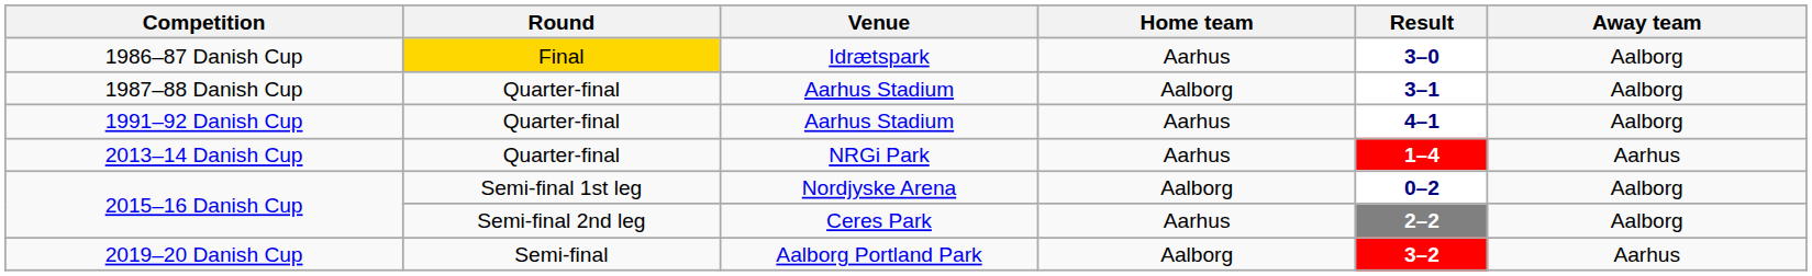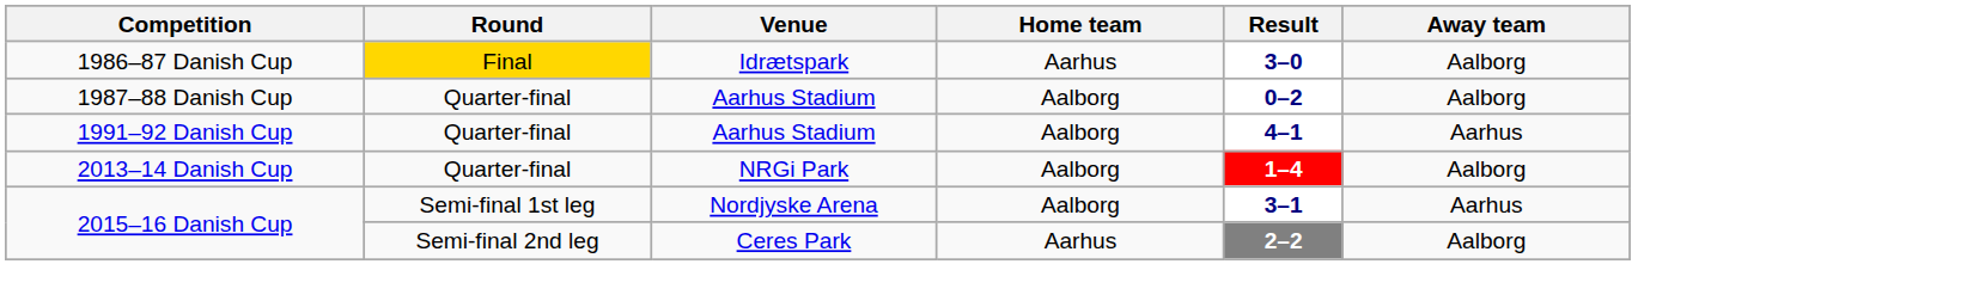 <table class="wikitable" style="text-align: center; width=20%; font-size: 11px">
 <tr>
 <th rowspan=1 width=15%>Competition</th>
 <th rowspan=1 width=12%>Round</th>
 <th rowspan=1 width=12%>Venue</th>
 <th rowspan=1 width=12%>Home team</th>
 <th rowspan=1 width=5%>Result</th>
 <th rowspan=1 width=12%>Away team</th>
 </tr>
 <tr>
 <td>1986–87 Danish Cup</td>
 <td style="background: gold;">Final</td>
 <td><a href='#'>Idrætspark</a></td>
 <td>Aarhus</td>
 <td style="text-align:center; background:#FFFFFF; color:#000080;"><strong>3–0</strong></td>
 <td>Aalborg</td>
 </tr>
 <tr>
 <td>1987–88 Danish Cup</td>
 <td>Quarter-final</td>
 <td><a href='#'>Aarhus Stadium</a></td>
 <td>Aalborg</td>
-<td style="text-align:center; background:#FFFFFF; color:#000080;"><strong>3–1</strong></td>
+<td style="text-align:center; background:#FFFFFF; color:#000080;"><strong>0–2</strong></td>
 <td>Aalborg</td>
 </tr>
 <tr>
 <td><a href='#'>1991–92 Danish Cup</a></td>
 <td>Quarter-final</td>
 <td><a href='#'>Aarhus Stadium</a></td>
+<td>Aalborg</td>
+<td style="text-align:center; background:#FFFFFF; color:#000080;"><strong>4–1</strong></td>
 <td>Aarhus</td>
-<td style="text-align:center; background:#FFFFFF; color:#000080;"><strong>4–1</strong></td>
-<td>Aalborg</td>
 </tr>
 <tr>
 <td><a href='#'>2013–14 Danish Cup</a></td>
 <td>Quarter-final</td>
 <td><a href='#'>NRGi Park</a></td>
-<td>Aarhus</td>
+<td>Aalborg</td>
 <td style="text-align:center; background:#FF0000; color:#ffffff;"><strong>1–4</strong></td>
-<td>Aarhus</td>
+<td>Aalborg</td>
 </tr>
 <tr>
 <td rowspan=2><a href='#'>2015–16 Danish Cup</a></td>
 <td>Semi-final 1st leg</td>
 <td><a href='#'>Nordjyske Arena</a></td>
 <td>Aalborg</td>
-<td style="text-align:center; background:#FFFFFF; color:#000080;"><strong>0–2</strong></td>
-<td>Aalborg</td>
+<td style="text-align:center; background:#FFFFFF; color:#000080;"><strong>3–1</strong></td>
+<td>Aarhus</td>
 </tr>
 <tr>
 <td>Semi-final 2nd leg</td>
 <td><a href='#'>Ceres Park</a></td>
 <td>Aarhus</td>
 <td style="text-align:center; background:#808080; color:#ffffff;"><strong>2–2</strong></td>
 <td>Aalborg</td>
 </tr>
-<tr>
-<td><a href='#'>2019–20 Danish Cup</a></td>
-<td>Semi-final</td>
-<td><a href='#'>Aalborg Portland Park</a></td>
-<td>Aalborg</td>
-<td style="text-align:center; background:#FF0000; color:#ffffff;"><strong>3–2</strong></td>
-<td>Aarhus</td>
-</tr>
 </table>
